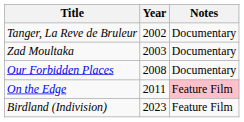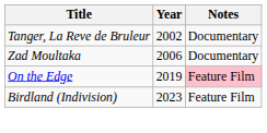 <table class="wikitable">
 <tr>
 <th>Title</th>
 <th>Year</th>
 <th>Notes</th>
 </tr>
 <tr>
 <td><em>Tanger, La Reve de Bruleur</em></td>
 <td>2002</td>
 <td>Documentary</td>
 </tr>
 <tr>
 <td><em>Zad Moultaka</em></td>
-<td>2003</td>
-<td>Documentary</td>
-</tr>
-<tr>
-<td><em><a href='#'>Our Forbidden Places</a></em></td>
-<td>2008</td>
+<td>2006</td>
 <td>Documentary</td>
 </tr>
 <tr>
 <td><em><a href='#'>On the Edge</a></em></td>
-<td>2011</td>
+<td>2019</td>
 <td style="background: pink;">Feature Film</td>
 </tr>
 <tr>
 <td><em>Birdland (Indivision)</em></td>
 <td>2023</td>
 <td>Feature Film</td>
 </tr>
 </table>
